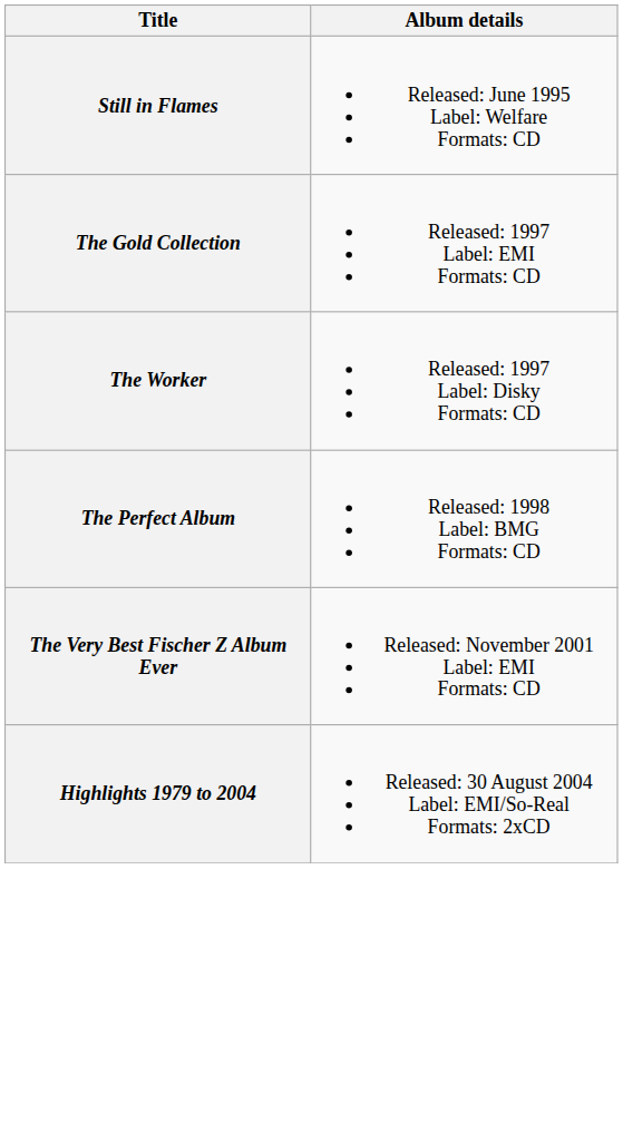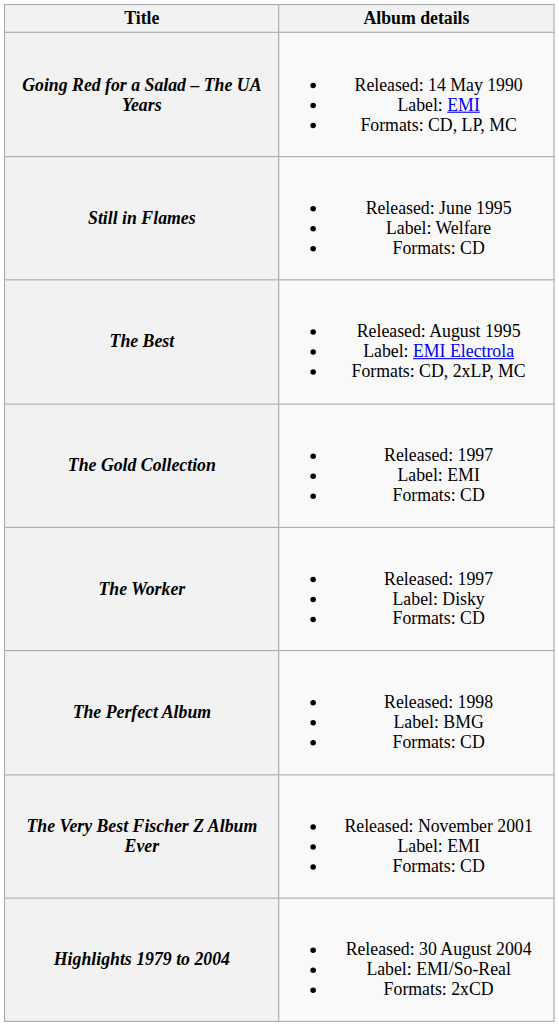 <table class="wikitable plainrowheaders" style="text-align:center;">
 <tr>
 <th scope="col" style="width:15em;">Title</th>
 <th scope="col" style="width:15em;">Album details</th>
 </tr>
 <tr>
+<th scope="row"><em>Going Red for a Salad – The UA Years</em></th>
+<td><br><ul><li>Released: 14 May 1990</li><li>Label: <a href='#'>EMI</a></li><li>Formats: CD, LP, MC</li></ul></td>
+</tr>
+<tr>
 <th scope="row"><em>Still in Flames</em></th>
 <td><br><ul><li>Released: June 1995</li><li>Label: Welfare</li><li>Formats: CD</li></ul></td>
+</tr>
+<tr>
+<th scope="row"><em>The Best</em></th>
+<td><br><ul><li>Released: August 1995</li><li>Label: <a href='#'>EMI Electrola</a></li><li>Formats: CD, 2xLP, MC</li></ul></td>
 </tr>
 <tr>
 <th scope="row"><em>The Gold Collection</em></th>
 <td><br><ul><li>Released: 1997</li><li>Label: EMI</li><li>Formats: CD</li></ul></td>
 </tr>
 <tr>
 <th scope="row"><em>The Worker</em></th>
 <td><br><ul><li>Released: 1997</li><li>Label: Disky</li><li>Formats: CD</li></ul></td>
 </tr>
 <tr>
 <th scope="row"><em>The Perfect Album</em></th>
 <td><br><ul><li>Released: 1998</li><li>Label: BMG</li><li>Formats: CD</li></ul></td>
 </tr>
 <tr>
 <th scope="row"><em>The Very Best Fischer Z Album Ever</em></th>
 <td><br><ul><li>Released: November 2001</li><li>Label: EMI</li><li>Formats: CD</li></ul></td>
 </tr>
 <tr>
 <th scope="row"><em>Highlights 1979 to 2004</em></th>
 <td><br><ul><li>Released: 30 August 2004</li><li>Label: EMI/So-Real</li><li>Formats: 2xCD</li></ul></td>
 </tr>
 </table>
